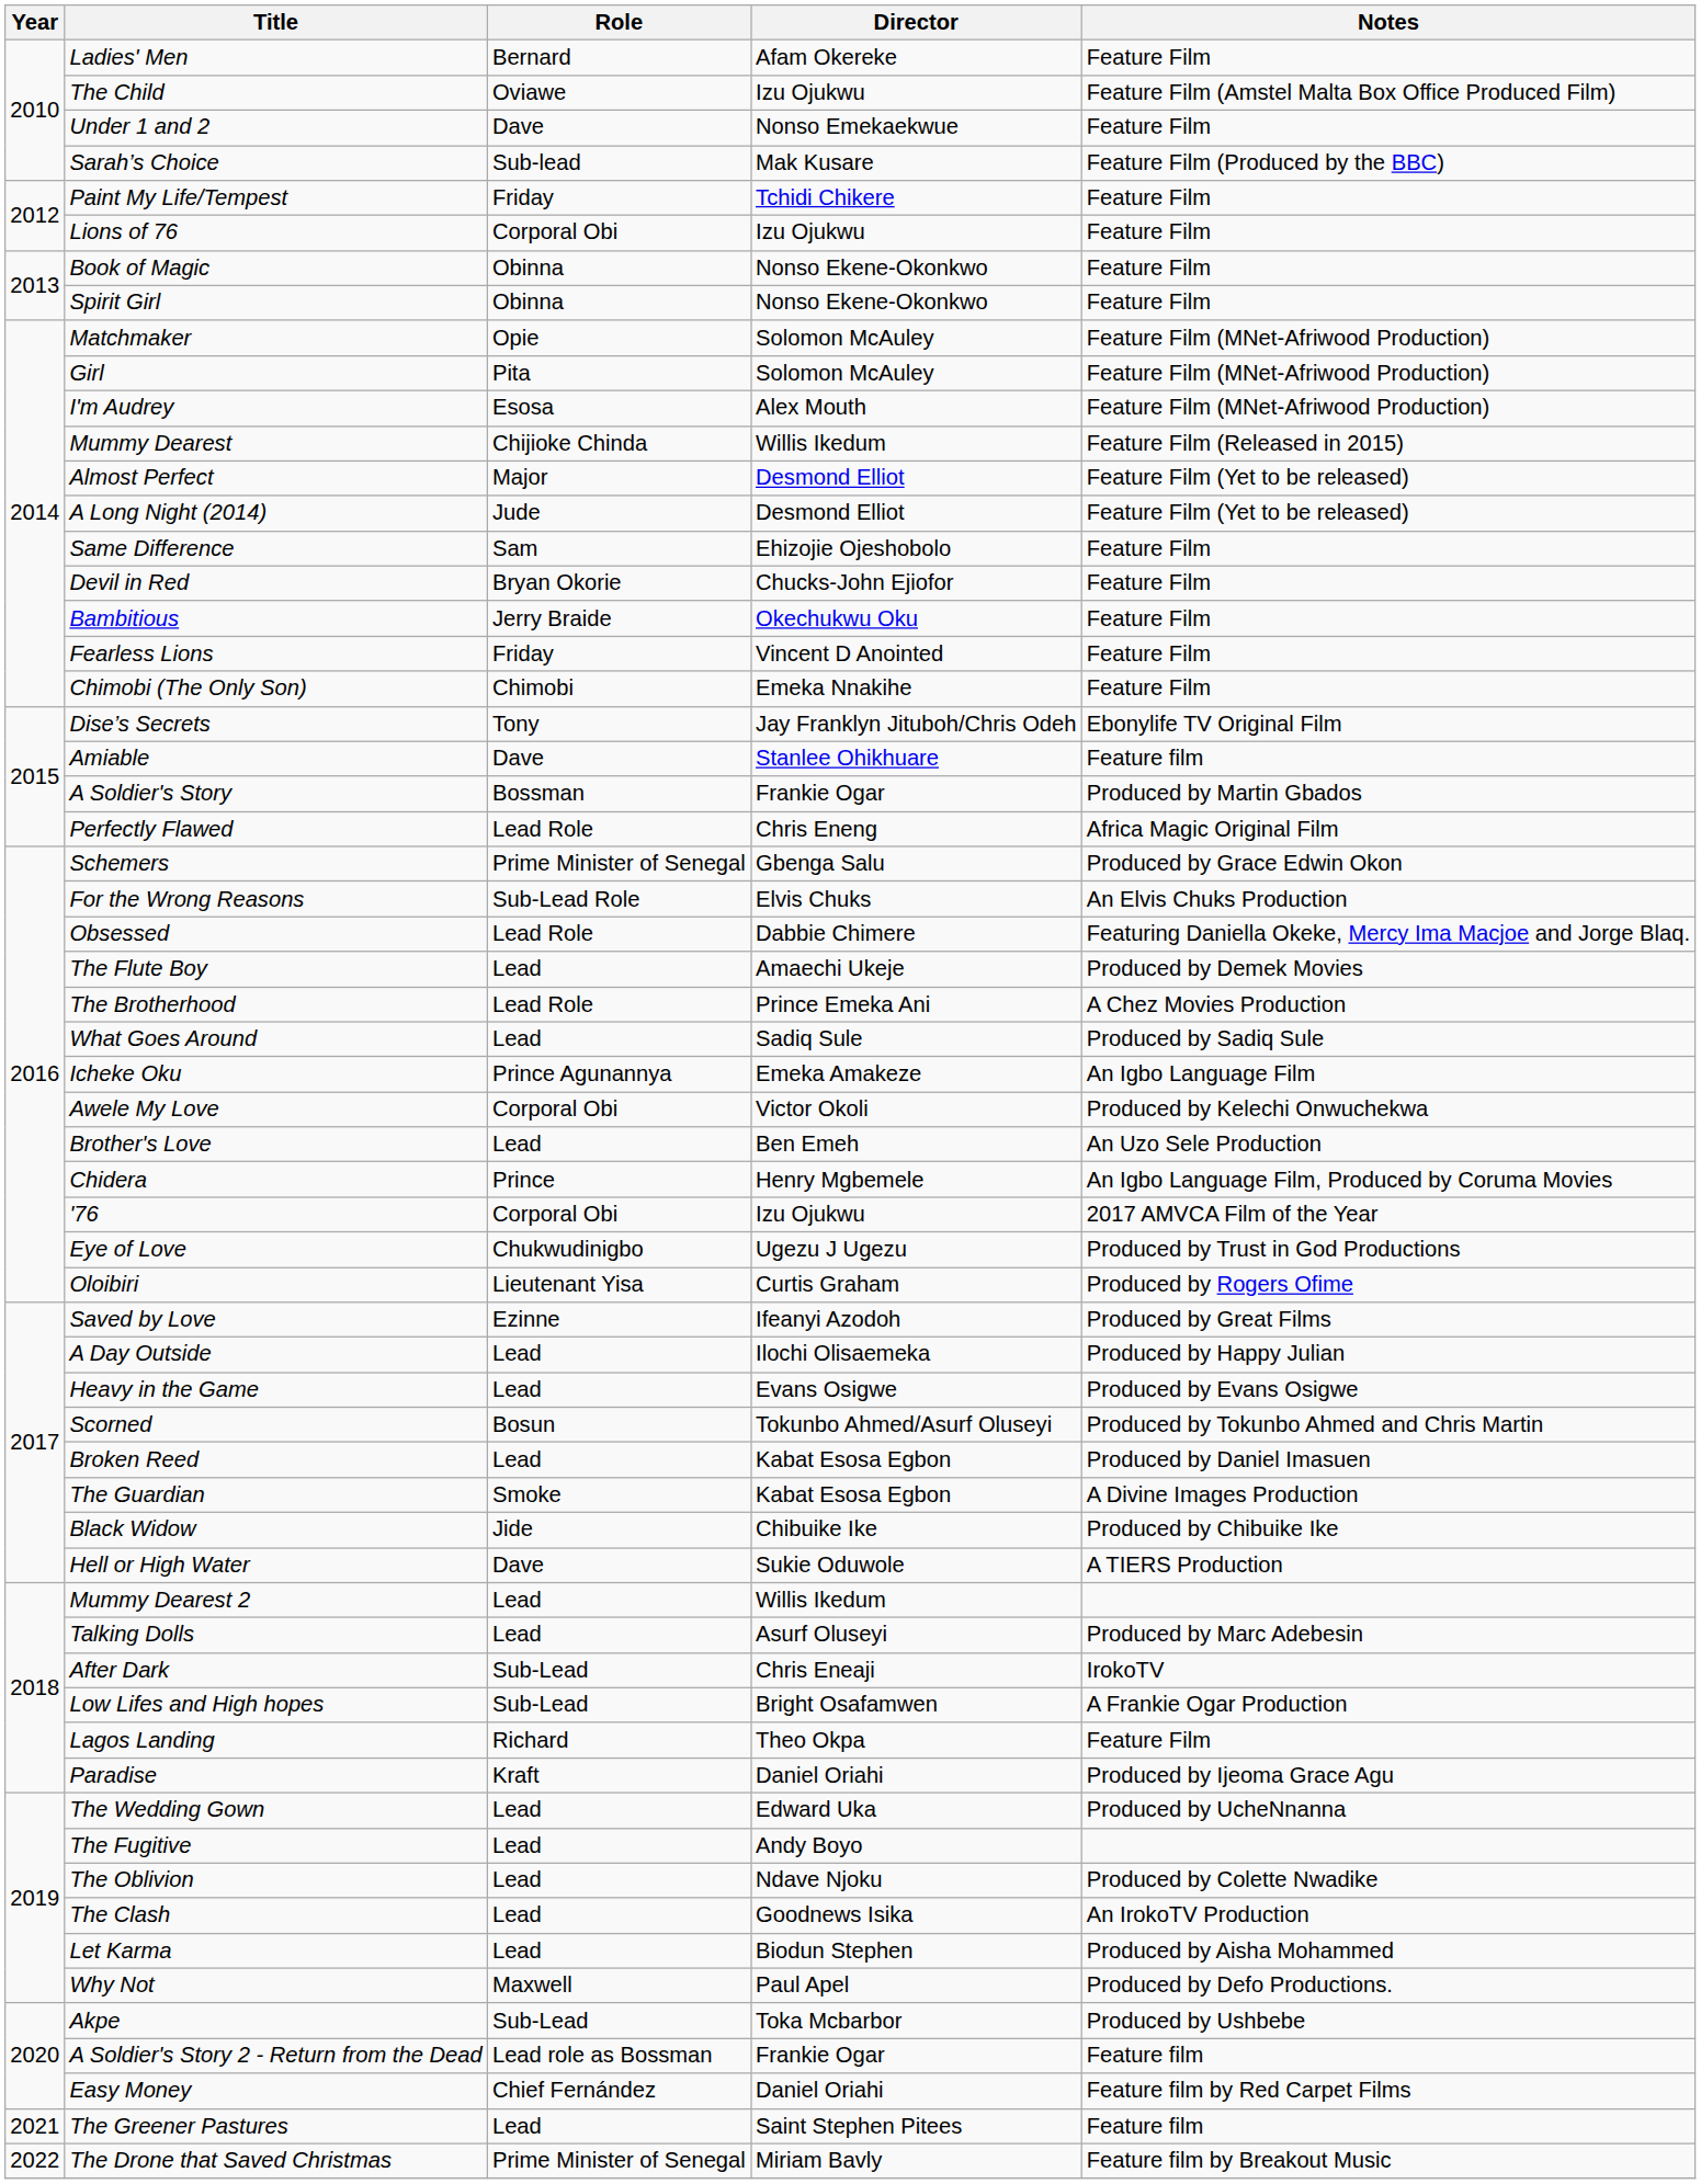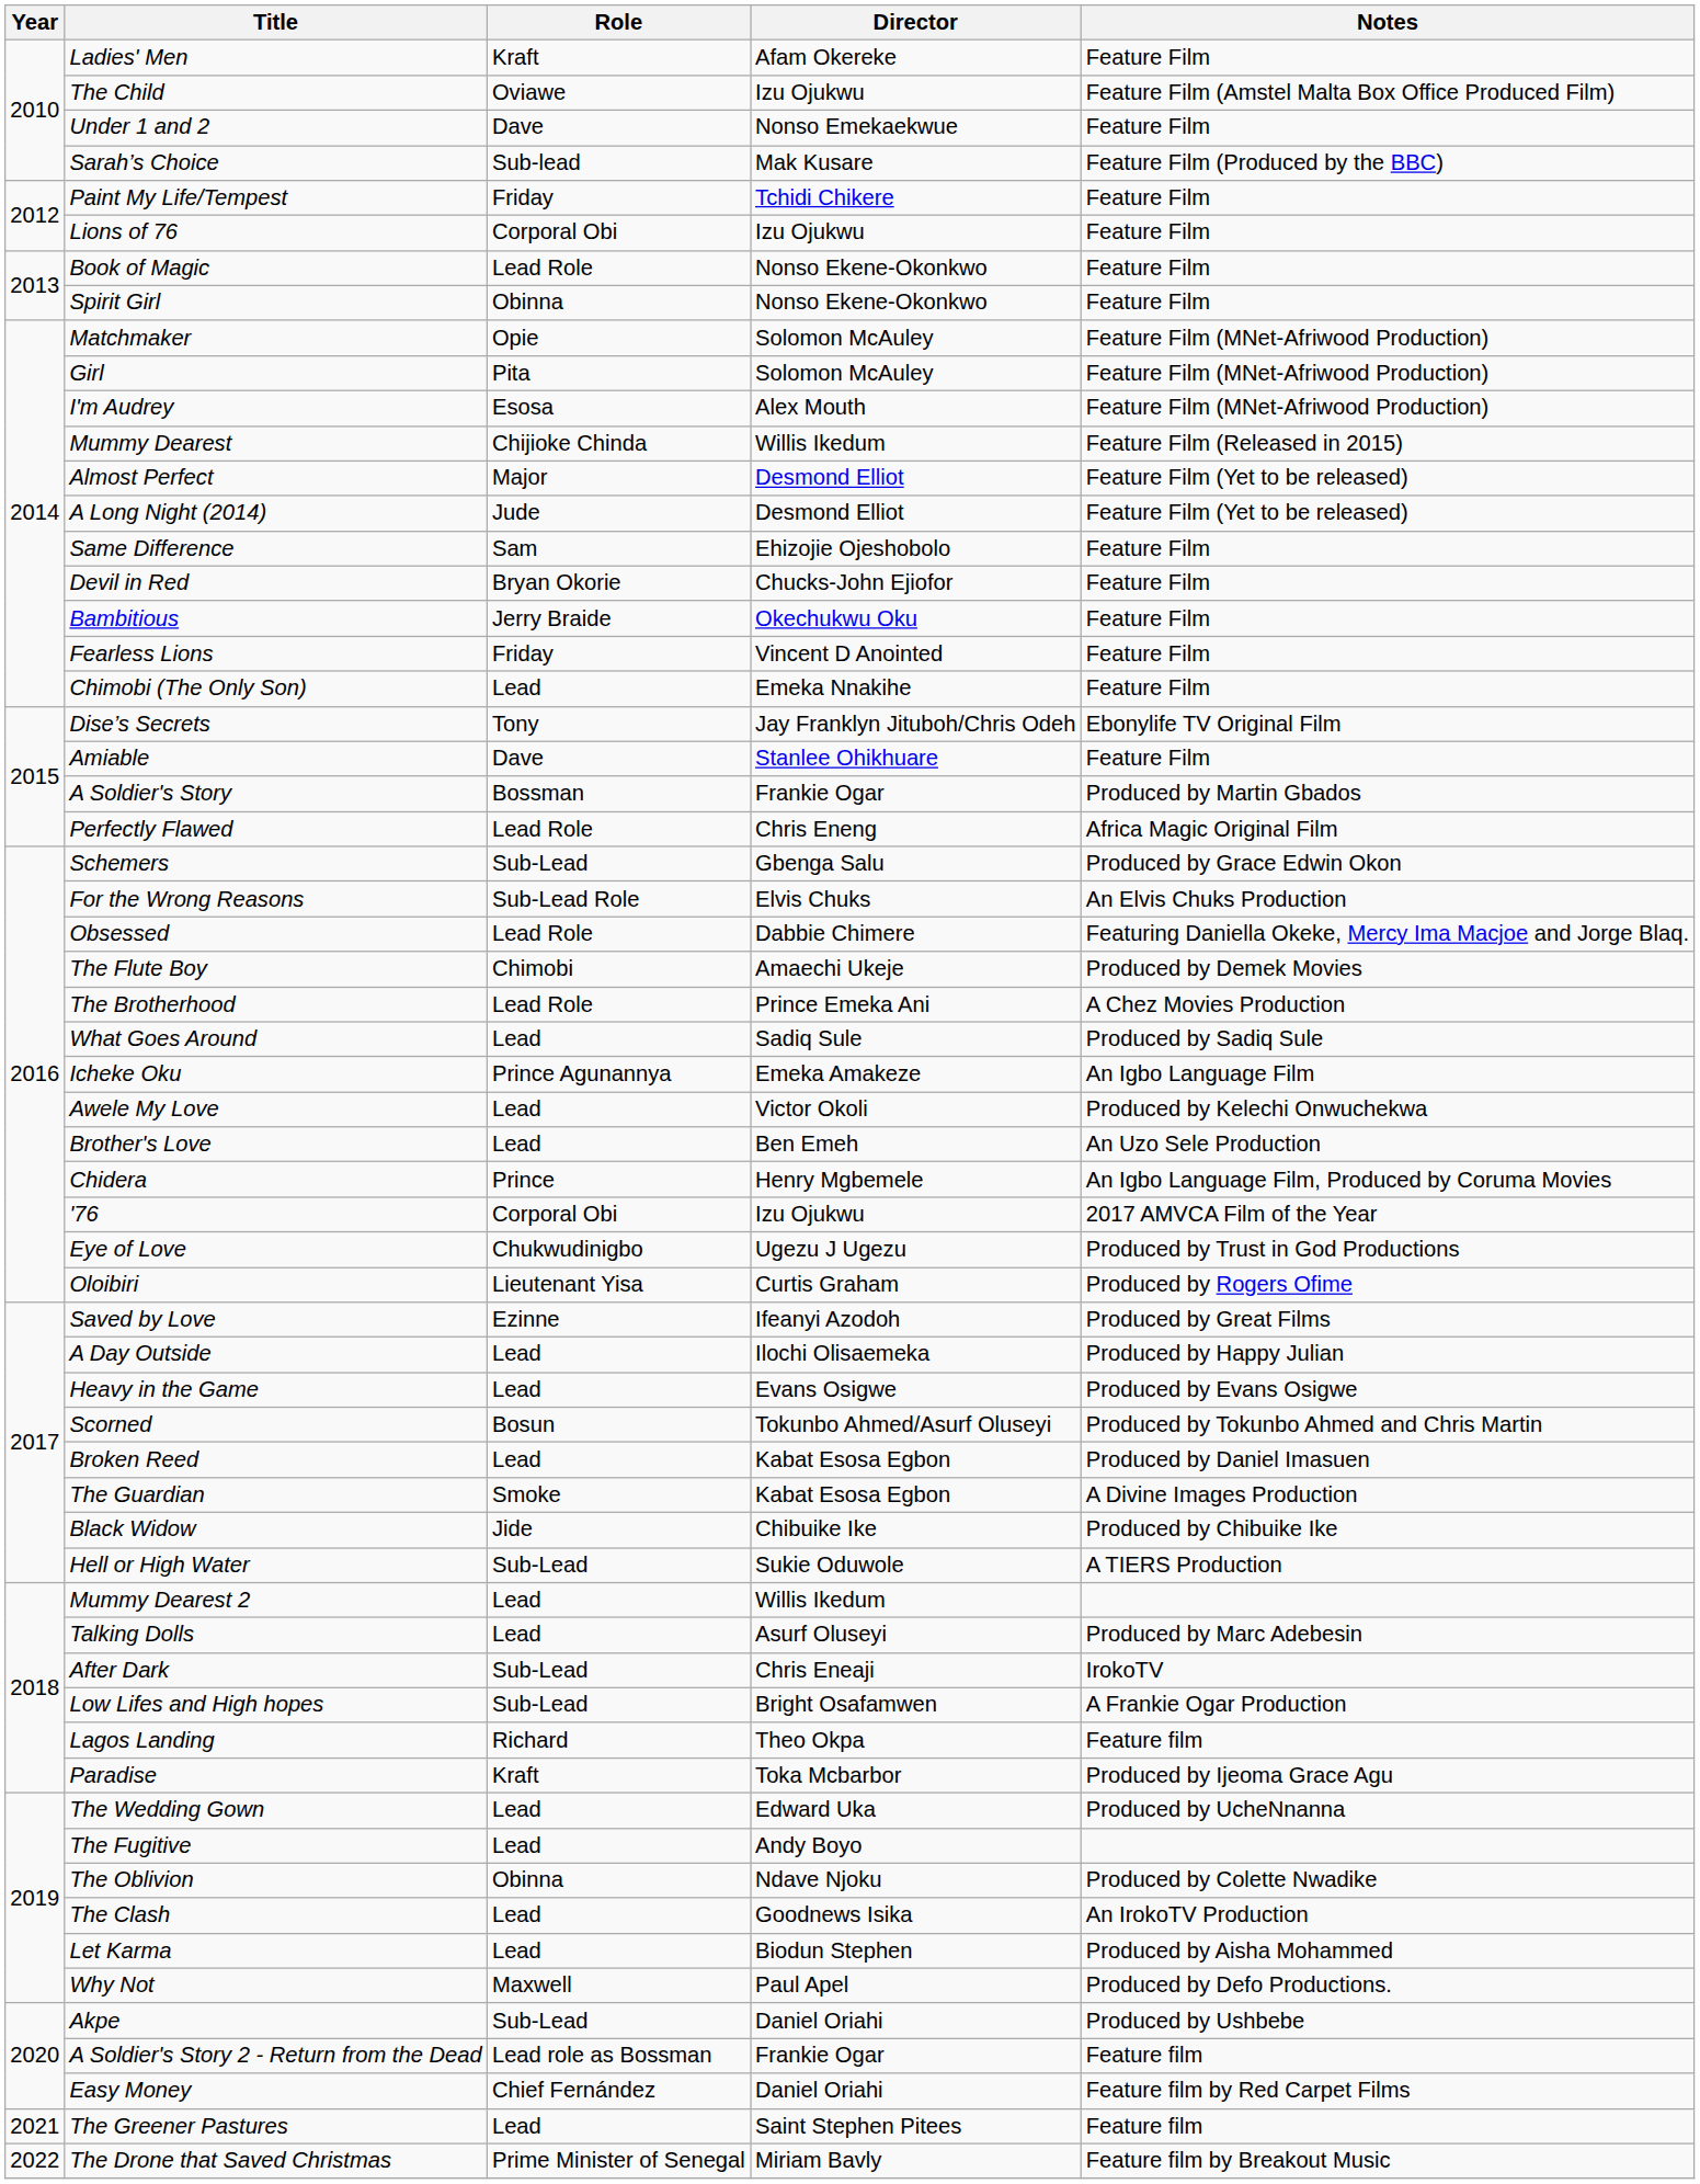 <table class="wikitable">
 <tr>
 <th>Year</th>
 <th>Title</th>
 <th>Role</th>
 <th>Director</th>
 <th>Notes</th>
 </tr>
 <tr>
 <td rowspan="4">2010</td>
 <td><em>Ladies' Men</em></td>
-<td>Bernard</td>
+<td>Kraft</td>
 <td>Afam Okereke</td>
 <td>Feature Film</td>
 </tr>
 <tr>
 <td><em>The Child</em></td>
 <td>Oviawe</td>
 <td>Izu Ojukwu</td>
 <td>Feature Film (Amstel Malta Box Office Produced Film)</td>
 </tr>
 <tr>
 <td><em>Under 1 and 2</em></td>
 <td>Dave</td>
 <td>Nonso Emekaekwue</td>
 <td>Feature Film</td>
 </tr>
 <tr>
 <td><em>Sarah’s Choice</em></td>
 <td>Sub-lead</td>
 <td>Mak Kusare</td>
 <td>Feature Film (Produced by the <a href='#'>BBC</a>)</td>
 </tr>
 <tr>
 <td rowspan="2">2012</td>
 <td><em>Paint My Life/Tempest</em></td>
 <td>Friday</td>
 <td><a href='#'>Tchidi Chikere</a></td>
 <td>Feature Film</td>
 </tr>
 <tr>
 <td><em>Lions of 76</em></td>
 <td>Corporal Obi</td>
 <td>Izu Ojukwu</td>
 <td>Feature Film</td>
 </tr>
 <tr>
 <td rowspan="2">2013</td>
 <td><em>Book of Magic</em></td>
-<td>Obinna</td>
+<td>Lead Role</td>
 <td>Nonso Ekene-Okonkwo</td>
 <td>Feature Film</td>
 </tr>
 <tr>
 <td><em>Spirit Girl</em></td>
 <td>Obinna</td>
 <td>Nonso Ekene-Okonkwo</td>
 <td>Feature Film</td>
 </tr>
 <tr>
 <td rowspan="11">2014</td>
 <td><em>Matchmaker</em></td>
 <td>Opie</td>
 <td>Solomon McAuley</td>
 <td>Feature Film (MNet-Afriwood Production)</td>
 </tr>
 <tr>
 <td><em>Girl</em></td>
 <td>Pita</td>
 <td>Solomon McAuley</td>
 <td>Feature Film (MNet-Afriwood Production)</td>
 </tr>
 <tr>
 <td><em>I'm Audrey</em></td>
 <td>Esosa</td>
 <td>Alex Mouth</td>
 <td>Feature Film (MNet-Afriwood Production)</td>
 </tr>
 <tr>
 <td><em>Mummy Dearest</em></td>
 <td>Chijioke Chinda</td>
 <td>Willis Ikedum</td>
 <td>Feature Film (Released in 2015)</td>
 </tr>
 <tr>
 <td><em>Almost Perfect</em></td>
 <td>Major</td>
 <td><a href='#'>Desmond Elliot</a></td>
 <td>Feature Film (Yet to be released)</td>
 </tr>
 <tr>
 <td><em>A Long Night (2014)</em></td>
 <td>Jude</td>
 <td>Desmond Elliot</td>
 <td>Feature Film (Yet to be released)</td>
 </tr>
 <tr>
 <td><em>Same Difference</em></td>
 <td>Sam</td>
 <td>Ehizojie Ojeshobolo</td>
 <td>Feature Film</td>
 </tr>
 <tr>
 <td><em>Devil in Red</em></td>
 <td>Bryan Okorie</td>
 <td>Chucks-John Ejiofor</td>
 <td>Feature Film</td>
 </tr>
 <tr>
 <td><em><a href='#'>Bambitious</a></em></td>
 <td>Jerry Braide</td>
 <td><a href='#'>Okechukwu Oku</a></td>
 <td>Feature Film</td>
 </tr>
 <tr>
 <td><em>Fearless Lions</em></td>
 <td>Friday</td>
 <td>Vincent D Anointed</td>
 <td>Feature Film</td>
 </tr>
 <tr>
 <td><em>Chimobi (The Only Son)</em></td>
-<td>Chimobi</td>
+<td>Lead</td>
 <td>Emeka Nnakihe</td>
 <td>Feature Film</td>
 </tr>
 <tr>
 <td rowspan="4">2015</td>
 <td><em>Dise’s Secrets</em></td>
 <td>Tony</td>
 <td>Jay Franklyn Jituboh/Chris Odeh</td>
 <td>Ebonylife TV Original Film</td>
 </tr>
 <tr>
 <td><em>Amiable</em></td>
 <td>Dave</td>
 <td><a href='#'>Stanlee Ohikhuare</a></td>
-<td>Feature film</td>
+<td>Feature Film</td>
 </tr>
 <tr>
 <td><em>A Soldier's Story</em></td>
 <td>Bossman</td>
 <td>Frankie Ogar</td>
 <td>Produced by Martin Gbados</td>
 </tr>
 <tr>
 <td><em>Perfectly Flawed</em></td>
 <td>Lead Role</td>
 <td>Chris Eneng</td>
 <td>Africa Magic Original Film</td>
 </tr>
 <tr>
 <td rowspan="13">2016</td>
 <td><em>Schemers</em></td>
-<td>Prime Minister of Senegal</td>
+<td>Sub-Lead</td>
 <td>Gbenga Salu</td>
 <td>Produced by Grace Edwin Okon</td>
 </tr>
 <tr>
 <td><em>For the Wrong Reasons</em></td>
 <td>Sub-Lead Role</td>
 <td>Elvis Chuks</td>
 <td>An Elvis Chuks Production</td>
 </tr>
 <tr>
 <td><em>Obsessed</em></td>
 <td>Lead Role</td>
 <td>Dabbie Chimere</td>
 <td>Featuring  Daniella Okeke, <a href='#'>Mercy Ima Macjoe</a> and Jorge Blaq.</td>
 </tr>
 <tr>
 <td><em>The Flute Boy</em></td>
-<td>Lead</td>
+<td>Chimobi</td>
 <td>Amaechi Ukeje</td>
 <td>Produced by Demek Movies</td>
 </tr>
 <tr>
 <td><em>The Brotherhood</em></td>
 <td>Lead Role</td>
 <td>Prince Emeka Ani</td>
 <td>A Chez Movies Production</td>
 </tr>
 <tr>
 <td><em>What Goes Around</em></td>
 <td>Lead</td>
 <td>Sadiq Sule</td>
 <td>Produced by Sadiq Sule</td>
 </tr>
 <tr>
 <td><em>Icheke Oku</em></td>
 <td>Prince Agunannya</td>
 <td>Emeka Amakeze</td>
 <td>An Igbo Language Film</td>
 </tr>
 <tr>
 <td><em>Awele My Love</em></td>
-<td>Corporal Obi</td>
+<td>Lead</td>
 <td>Victor Okoli</td>
 <td>Produced by Kelechi Onwuchekwa</td>
 </tr>
 <tr>
 <td><em>Brother's Love</em></td>
 <td>Lead</td>
 <td>Ben Emeh</td>
 <td>An Uzo Sele Production</td>
 </tr>
 <tr>
 <td><em>Chidera</em></td>
 <td>Prince</td>
 <td>Henry Mgbemele</td>
 <td>An Igbo Language Film, Produced by Coruma Movies</td>
 </tr>
 <tr>
 <td><em>'76</em></td>
 <td>Corporal Obi</td>
 <td>Izu Ojukwu</td>
 <td>2017 AMVCA Film of the Year</td>
 </tr>
 <tr>
 <td><em>Eye of Love</em></td>
 <td>Chukwudinigbo</td>
 <td>Ugezu J Ugezu</td>
 <td>Produced by Trust in God Productions</td>
 </tr>
 <tr>
 <td><em>Oloibiri</em></td>
 <td>Lieutenant Yisa</td>
 <td>Curtis Graham</td>
 <td>Produced by <a href='#'>Rogers Ofime</a></td>
 </tr>
 <tr>
 <td rowspan="8">2017</td>
 <td><em>Saved by Love</em></td>
 <td>Ezinne</td>
 <td>Ifeanyi Azodoh</td>
 <td>Produced by Great Films</td>
 </tr>
 <tr>
 <td><em>A Day Outside</em></td>
 <td>Lead</td>
 <td>Ilochi Olisaemeka</td>
 <td>Produced by Happy Julian</td>
 </tr>
 <tr>
 <td><em>Heavy in the Game</em></td>
 <td>Lead</td>
 <td>Evans Osigwe</td>
 <td>Produced by  Evans Osigwe</td>
 </tr>
 <tr>
 <td><em>Scorned</em></td>
 <td>Bosun</td>
 <td>Tokunbo Ahmed/Asurf Oluseyi</td>
 <td>Produced by Tokunbo Ahmed and Chris Martin</td>
 </tr>
 <tr>
 <td><em>Broken Reed</em></td>
 <td>Lead</td>
 <td>Kabat Esosa Egbon</td>
 <td>Produced by Daniel Imasuen</td>
 </tr>
 <tr>
 <td><em>The Guardian</em></td>
 <td>Smoke</td>
 <td>Kabat Esosa Egbon</td>
 <td>A Divine Images Production</td>
 </tr>
 <tr>
 <td><em>Black Widow</em></td>
 <td>Jide</td>
 <td>Chibuike Ike</td>
 <td>Produced by Chibuike Ike</td>
 </tr>
 <tr>
 <td><em>Hell or High Water</em></td>
-<td>Dave</td>
+<td>Sub-Lead</td>
 <td>Sukie Oduwole</td>
 <td>A TIERS Production</td>
 </tr>
 <tr>
 <td rowspan="6">2018</td>
 <td><em>Mummy Dearest 2</em></td>
 <td>Lead</td>
 <td>Willis Ikedum</td>
 <td></td>
 </tr>
 <tr>
 <td><em>Talking Dolls</em></td>
 <td>Lead</td>
 <td>Asurf Oluseyi</td>
 <td>Produced by Marc Adebesin</td>
 </tr>
 <tr>
 <td><em>After Dark</em></td>
 <td>Sub-Lead</td>
 <td>Chris Eneaji</td>
 <td>IrokoTV</td>
 </tr>
 <tr>
 <td><em>Low Lifes and High hopes</em></td>
 <td>Sub-Lead</td>
 <td>Bright Osafamwen</td>
 <td>A Frankie Ogar Production</td>
 </tr>
 <tr>
 <td><em>Lagos Landing</em></td>
 <td>Richard</td>
 <td>Theo Okpa</td>
-<td>Feature Film</td>
+<td>Feature film</td>
 </tr>
 <tr>
 <td><em>Paradise</em></td>
 <td>Kraft</td>
-<td>Daniel Oriahi</td>
+<td>Toka Mcbarbor</td>
 <td>Produced by Ijeoma Grace Agu</td>
 </tr>
 <tr>
 <td rowspan="6">2019</td>
 <td><em>The Wedding Gown</em></td>
 <td>Lead</td>
 <td>Edward Uka</td>
 <td>Produced by UcheNnanna</td>
 </tr>
 <tr>
 <td><em>The Fugitive</em></td>
 <td>Lead</td>
 <td>Andy Boyo</td>
 <td></td>
 </tr>
 <tr>
 <td><em>The Oblivion</em></td>
-<td>Lead</td>
+<td>Obinna</td>
 <td>Ndave Njoku</td>
 <td>Produced by Colette Nwadike</td>
 </tr>
 <tr>
 <td><em>The Clash</em></td>
 <td>Lead</td>
 <td>Goodnews Isika</td>
 <td>An IrokoTV Production</td>
 </tr>
 <tr>
 <td><em>Let Karma</em></td>
 <td>Lead</td>
 <td>Biodun Stephen</td>
 <td>Produced by Aisha Mohammed</td>
 </tr>
 <tr>
 <td><em>Why Not</em></td>
 <td>Maxwell</td>
 <td>Paul Apel</td>
 <td>Produced by Defo Productions.</td>
 </tr>
 <tr>
 <td rowspan="3">2020</td>
 <td><em>Akpe</em></td>
 <td>Sub-Lead</td>
-<td>Toka Mcbarbor</td>
+<td>Daniel Oriahi</td>
 <td>Produced by Ushbebe</td>
 </tr>
 <tr>
 <td><em>A Soldier's Story 2 - Return from the Dead</em></td>
 <td>Lead role as Bossman</td>
 <td>Frankie Ogar</td>
 <td>Feature film</td>
 </tr>
 <tr>
 <td><em>Easy Money</em></td>
 <td>Chief Fernández</td>
 <td>Daniel Oriahi</td>
 <td>Feature film by Red Carpet Films</td>
 </tr>
 <tr>
 <td>2021</td>
 <td><em>The Greener Pastures</em></td>
 <td>Lead</td>
 <td>Saint Stephen Pitees</td>
 <td>Feature film</td>
 </tr>
 <tr>
 <td>2022</td>
 <td><em>The Drone that Saved Christmas</em></td>
 <td>Prime Minister of Senegal</td>
 <td>Miriam Bavly</td>
 <td>Feature film by Breakout Music</td>
 </tr>
 <tr>
 </tr>
 </table>
